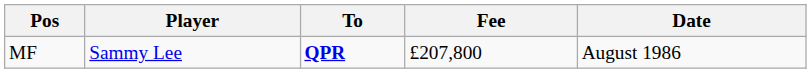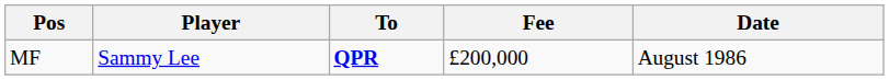 <table width=50% class="wikitable" style="text-align:center; font-size:95%; text-align:left">
 <tr>
 <th>Pos</th>
 <th>Player</th>
 <th>To</th>
 <th>Fee</th>
 <th>Date</th>
 </tr>
 <tr --->
 <td>MF</td>
 <td> <a href='#'>Sammy Lee</a></td>
 <td><strong> <a href='#'>QPR</a></strong></td>
-<td>£207,800</td>
+<td>£200,000</td>
 <td>August 1986</td>
 </tr>
 </table>
